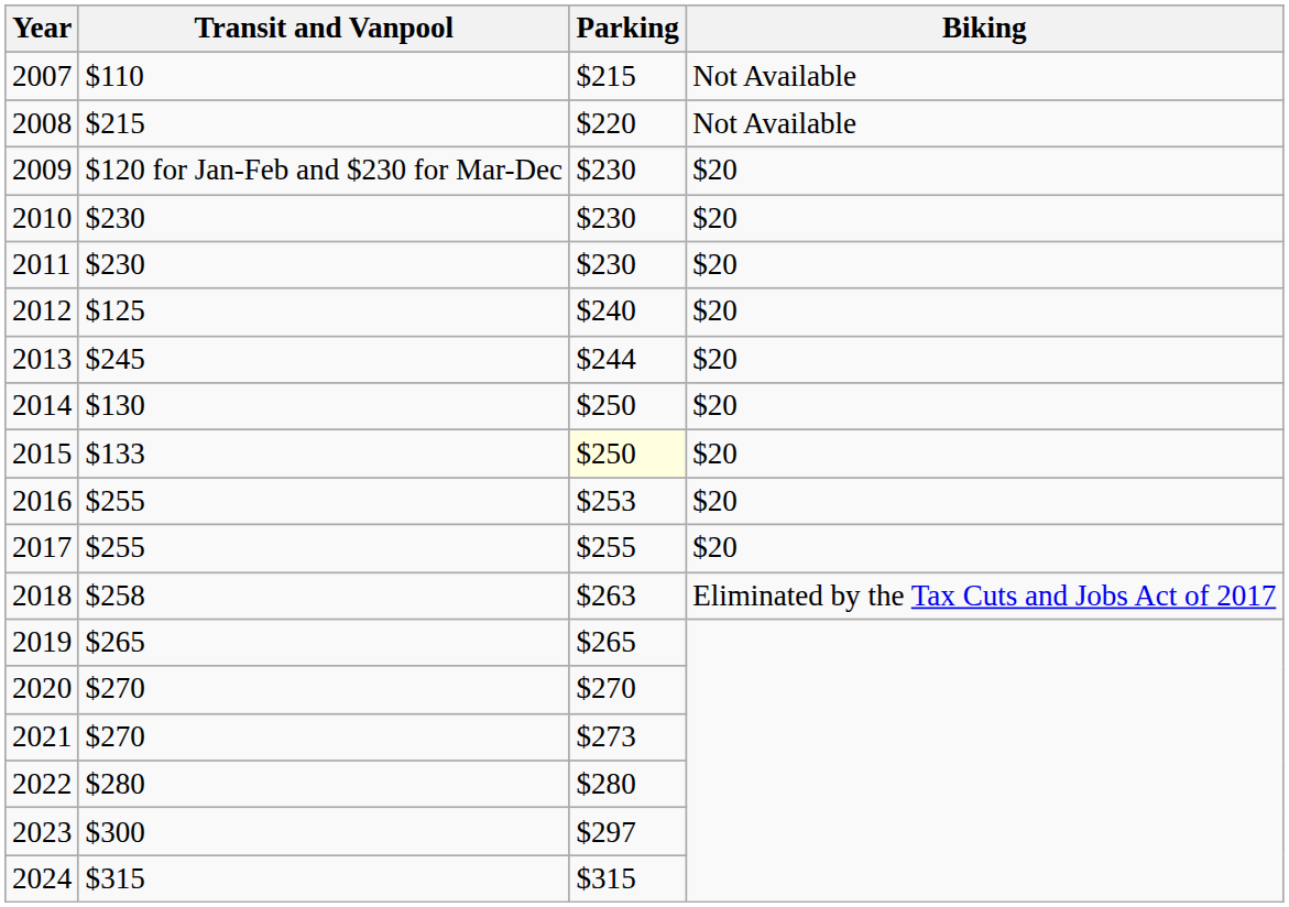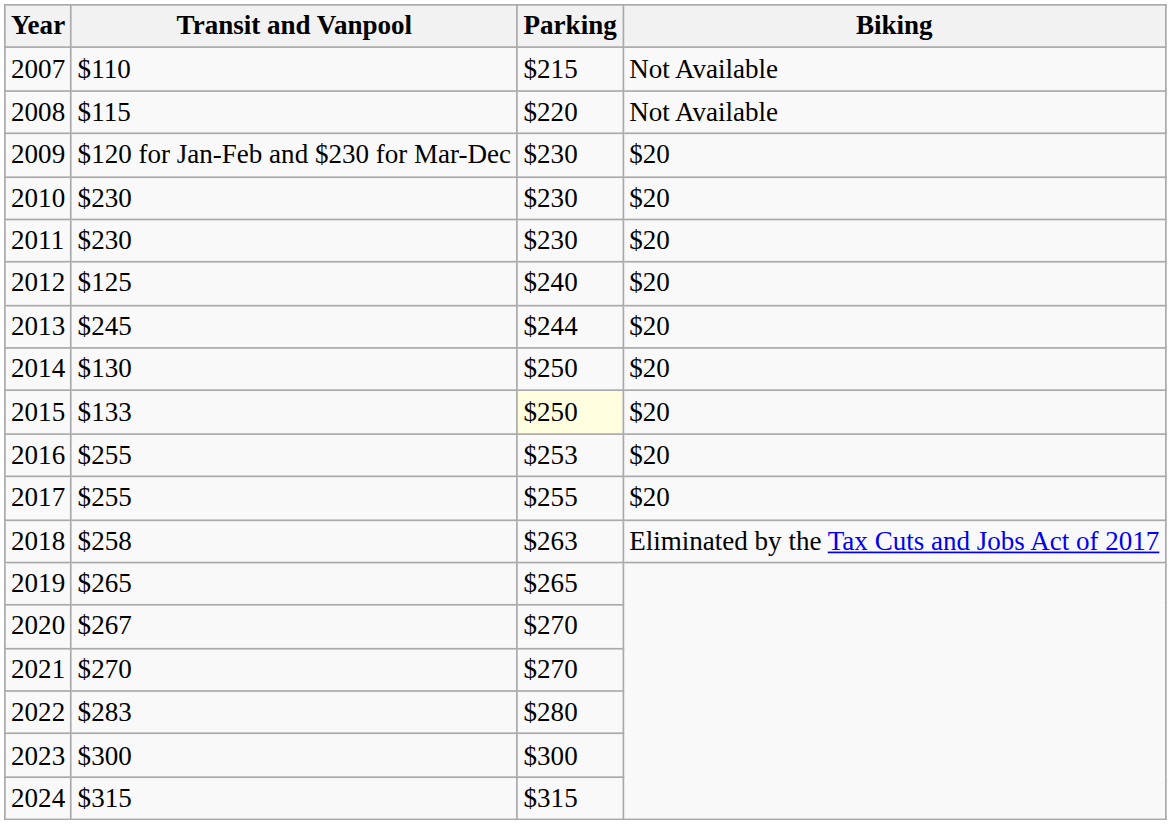 <table class="wikitable">
 <tr>
 <th>Year</th>
 <th>Transit and Vanpool</th>
 <th>Parking</th>
 <th>Biking</th>
 </tr>
 <tr>
 <td>2007</td>
 <td>$110</td>
 <td>$215</td>
 <td>Not Available</td>
 </tr>
 <tr>
 <td>2008</td>
-<td>$215</td>
+<td>$115</td>
 <td>$220</td>
 <td>Not Available</td>
 </tr>
 <tr>
 <td>2009</td>
 <td>$120 for Jan-Feb and $230 for Mar-Dec</td>
 <td>$230</td>
 <td>$20</td>
 </tr>
 <tr>
 <td>2010</td>
 <td>$230</td>
 <td>$230</td>
 <td>$20</td>
 </tr>
 <tr>
 <td>2011</td>
 <td>$230</td>
 <td>$230</td>
 <td>$20</td>
 </tr>
 <tr>
 <td>2012</td>
 <td>$125</td>
 <td>$240</td>
 <td>$20</td>
 </tr>
 <tr>
 <td>2013</td>
 <td>$245</td>
 <td>$244</td>
 <td>$20</td>
 </tr>
 <tr>
 <td>2014</td>
 <td>$130</td>
 <td>$250</td>
 <td>$20</td>
 </tr>
 <tr>
 <td>2015</td>
 <td>$133</td>
 <td style="background: lightyellow;">$250</td>
 <td>$20</td>
 </tr>
 <tr>
 <td>2016</td>
 <td>$255</td>
 <td>$253</td>
 <td>$20</td>
 </tr>
 <tr>
 <td>2017</td>
 <td>$255</td>
 <td>$255</td>
 <td>$20</td>
 </tr>
 <tr>
 <td>2018</td>
 <td>$258</td>
 <td>$263</td>
 <td>Eliminated by the <a href='#'>Tax Cuts and Jobs Act of 2017</a></td>
 </tr>
 <tr>
 <td>2019</td>
 <td>$265</td>
 <td>$265</td>
 </tr>
 <tr>
 <td>2020</td>
-<td>$270</td>
+<td>$267</td>
 <td>$270</td>
 </tr>
 <tr>
 <td>2021</td>
 <td>$270</td>
-<td>$273</td>
+<td>$270</td>
 </tr>
 <tr>
 <td>2022</td>
-<td>$280</td>
+<td>$283</td>
 <td>$280</td>
 </tr>
 <tr>
 <td>2023</td>
 <td>$300</td>
-<td>$297</td>
+<td>$300</td>
 </tr>
 <tr>
 <td>2024</td>
 <td>$315</td>
 <td>$315</td>
 </tr>
 </table>
